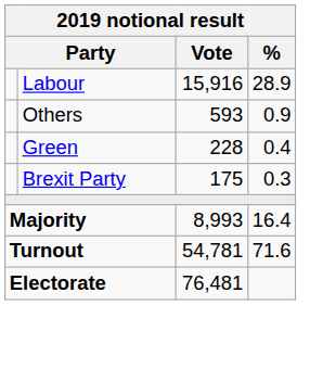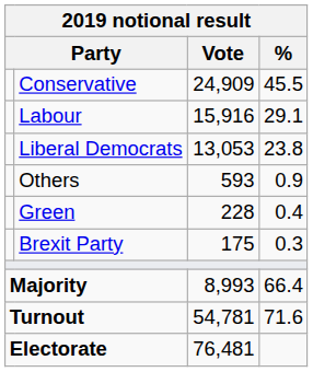 <table class="wikitable">
 <tr>
 <th colspan="4">2019 notional result  </th>
 </tr>
 <tr>
 <th bgcolor="#DDDDFF" width="130px" colspan="2">Party</th>
 <th bgcolor="#DDDDFF" width="50px">Vote</th>
 <th bgcolor="#DDDDFF" width="30px">%</th>
 </tr>
 <tr>
 <td></td>
+<td><a href='#'>Conservative</a></td>
+<td align=right>24,909</td>
+<td align=right>45.5</td>
+</tr>
+<tr>
+<td></td>
 <td><a href='#'>Labour</a></td>
 <td align=right>15,916</td>
-<td align=right>28.9</td>
+<td align=right>29.1</td>
+</tr>
+<tr>
+<td></td>
+<td><a href='#'>Liberal Democrats</a></td>
+<td align=right>13,053</td>
+<td align=right>23.8</td>
 </tr>
 <tr>
 <td></td>
 <td>Others</td>
 <td align=right>593</td>
 <td align=right>0.9</td>
 </tr>
 <tr>
 <td></td>
 <td><a href='#'>Green</a></td>
 <td align=right>228</td>
 <td align=right>0.4</td>
 </tr>
 <tr>
 <td></td>
 <td><a href='#'>Brexit Party</a></td>
 <td align=right>175</td>
 <td align=right>0.3</td>
 </tr>
 <tr>
 <td colspan="4" bgcolor="#EAECF0"></td>
 </tr>
 <tr>
 <td colspan="2"><strong>Majority</strong></td>
 <td align=right>8,993</td>
-<td align=right>16.4</td>
+<td align=right>66.4</td>
 </tr>
 <tr>
 <td colspan="2"><strong>Turnout</strong></td>
 <td align=right>54,781</td>
 <td align=right>71.6</td>
 </tr>
 <tr>
 <td colspan="2"><strong>Electorate</strong></td>
 <td align=right>76,481</td>
 </tr>
 </table>
